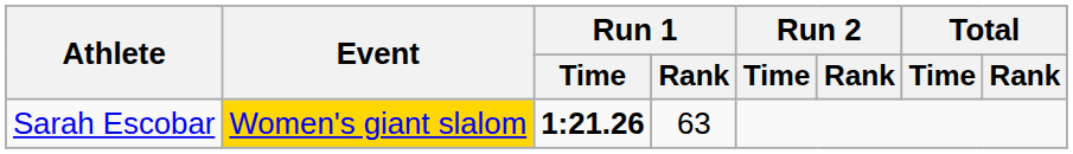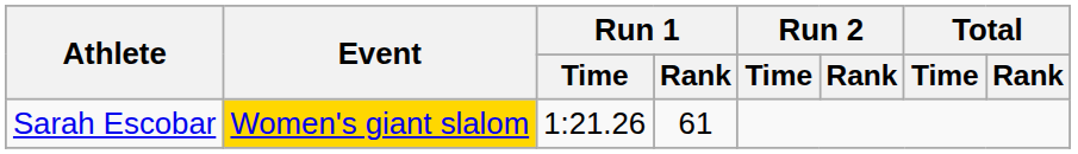 <table class="wikitable" style="font-size:90%">
 <tr>
 <th rowspan=2>Athlete</th>
 <th rowspan=2>Event</th>
 <th colspan=2>Run 1</th>
 <th colspan=2>Run 2</th>
 <th colspan=2>Total</th>
 </tr>
 <tr style="font-size:95%">
 <th>Time</th>
 <th>Rank</th>
 <th>Time</th>
 <th>Rank</th>
 <th>Time</th>
 <th>Rank</th>
 </tr>
 <tr align=center>
 <td align=left><a href='#'>Sarah Escobar</a></td>
 <td align=left style="background: gold;"><a href='#'>Women's giant slalom</a></td>
-<td><strong>1:21.26</strong></td>
-<td>63</td>
+<td>1:21.26</td>
+<td>61</td>
 <td colspan=4></td>
 </tr>
 </table>
